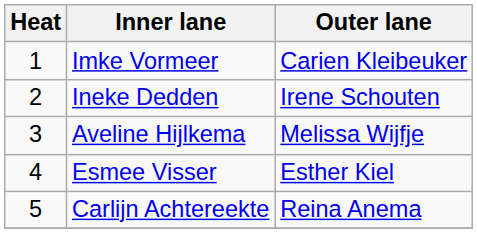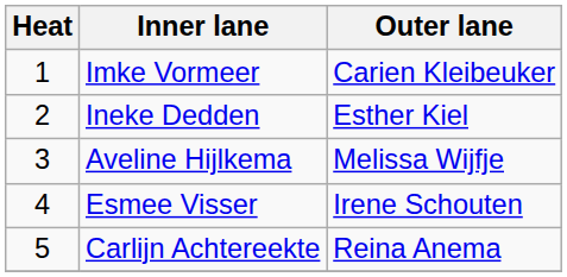 <table class="wikitable">
 <tr>
 <th>Heat</th>
 <th>Inner lane</th>
 <th>Outer lane</th>
 </tr>
 <tr>
 <td align="center">1</td>
 <td><a href='#'>Imke Vormeer</a></td>
 <td><a href='#'>Carien Kleibeuker</a></td>
 </tr>
 <tr>
 <td align="center">2</td>
 <td><a href='#'>Ineke Dedden</a></td>
-<td><a href='#'>Irene Schouten</a></td>
+<td><a href='#'>Esther Kiel</a></td>
 </tr>
 <tr>
 <td align="center">3</td>
 <td><a href='#'>Aveline Hijlkema</a></td>
 <td><a href='#'>Melissa Wijfje</a></td>
 </tr>
 <tr>
 <td align="center">4</td>
 <td><a href='#'>Esmee Visser</a></td>
-<td><a href='#'>Esther Kiel</a></td>
+<td><a href='#'>Irene Schouten</a></td>
 </tr>
 <tr>
 <td align="center">5</td>
 <td><a href='#'>Carlijn Achtereekte</a></td>
 <td><a href='#'>Reina Anema</a></td>
 </tr>
 <tr>
 </tr>
 </table>
